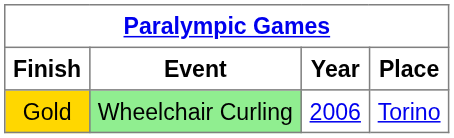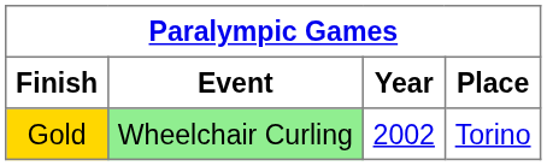 <table style="border-collapse: collapse; font-size: 95%;" cellspacing="2" cellpadding="5" border="1">
 <tr>
 <th colspan="4"> <a href='#'>Paralympic Games</a></th>
 </tr>
 <tr>
 <th>Finish</th>
 <th>Event</th>
 <th>Year</th>
 <th>Place</th>
 </tr>
 <tr>
 <td bgcolor="gold" align="center">Gold</td>
 <td style="background: lightgreen;">Wheelchair Curling</td>
-<td><a href='#'>2006</a></td>
+<td><a href='#'>2002</a></td>
 <td> <a href='#'>Torino</a></td>
 </tr>
 </table>
